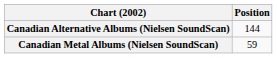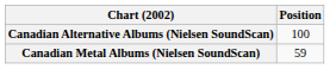 <table class="wikitable plainrowheaders">
 <tr>
 <th>Chart (2002)</th>
 <th>Position</th>
 </tr>
 <tr>
 <th scope="row">Canadian Alternative Albums (Nielsen SoundScan)</th>
-<td align=center>144</td>
+<td align=center>100</td>
 </tr>
 <tr>
 <th scope="row">Canadian Metal Albums (Nielsen SoundScan)</th>
 <td align=center>59</td>
 </tr>
 </table>
